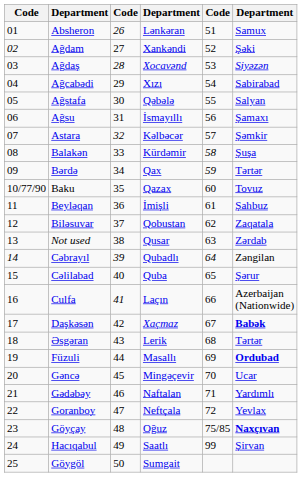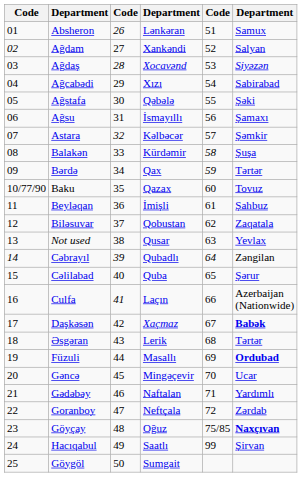 <table class="wikitable">
 <tr>
 <th>Code</th>
 <th>Department</th>
 <th>Code</th>
 <th>Department</th>
 <th>Code</th>
 <th>Department</th>
 </tr>
 <tr>
 <td>01</td>
 <td><a href='#'>Absheron</a></td>
 <td><em>26</em></td>
 <td><a href='#'>Lənkəran</a></td>
 <td>51</td>
 <td><a href='#'>Samux</a></td>
 </tr>
 <tr>
 <td><em>02</em></td>
 <td><a href='#'>Ağdam</a></td>
 <td>27</td>
 <td><a href='#'>Xankəndi</a></td>
 <td>52</td>
-<td><a href='#'>Şəki</a></td>
+<td><a href='#'>Salyan</a></td>
 </tr>
 <tr>
 <td>03</td>
 <td><a href='#'>Ağdaş</a></td>
 <td><em>28</em></td>
 <td><a href='#'><em>Xocavənd</em></a></td>
 <td>53</td>
 <td><em><a href='#'>Siyəzən</a></em></td>
 </tr>
 <tr>
 <td>04</td>
 <td><a href='#'>Ağcabədi</a></td>
 <td>29</td>
 <td><a href='#'>Xızı</a></td>
 <td>54</td>
 <td><a href='#'>Sabirabad</a></td>
 </tr>
 <tr>
 <td>05</td>
 <td><a href='#'>Ağstafa</a></td>
 <td>30</td>
 <td><a href='#'>Qəbələ</a></td>
 <td>55</td>
-<td><a href='#'>Salyan</a></td>
+<td><a href='#'>Şəki</a></td>
 </tr>
 <tr>
 <td>06</td>
 <td><a href='#'>Ağsu</a></td>
 <td>31</td>
 <td><a href='#'>İsmayıllı</a></td>
 <td>56</td>
 <td><a href='#'>Şamaxı</a></td>
 </tr>
 <tr>
 <td>07</td>
 <td><a href='#'>Astara</a></td>
 <td><em>32</em></td>
 <td><a href='#'>Kəlbəcər</a></td>
 <td>57</td>
 <td><a href='#'>Şəmkir</a></td>
 </tr>
 <tr>
 <td>08</td>
 <td><a href='#'>Balakən</a></td>
 <td>33</td>
 <td><a href='#'>Kürdəmir</a></td>
 <td><em>58</em></td>
 <td><a href='#'>Şuşa</a></td>
 </tr>
 <tr>
 <td>09</td>
 <td><a href='#'>Bərdə</a></td>
 <td>34</td>
 <td><a href='#'>Qax</a></td>
 <td><em>59</em></td>
 <td><a href='#'>Tərtər</a></td>
 </tr>
 <tr>
 <td>10/77/90</td>
 <td>Baku</td>
 <td>35</td>
 <td><a href='#'>Qazax</a></td>
 <td>60</td>
 <td><a href='#'>Tovuz</a></td>
 </tr>
 <tr>
 <td>11</td>
 <td><a href='#'>Beyləqan</a></td>
 <td>36</td>
 <td><a href='#'>İmişli</a></td>
 <td>61</td>
 <td><a href='#'>Şahbuz</a></td>
 </tr>
 <tr>
 <td>12</td>
 <td><a href='#'>Biləsuvar</a></td>
 <td>37</td>
 <td><a href='#'>Qobustan</a></td>
 <td>62</td>
 <td><a href='#'>Zaqatala</a></td>
 </tr>
 <tr>
 <td>13</td>
 <td><em>Not used</em></td>
 <td>38</td>
 <td><a href='#'>Qusar</a></td>
 <td>63</td>
-<td><a href='#'>Zərdab</a></td>
+<td><a href='#'>Yevlax</a></td>
 </tr>
 <tr>
 <td><em>14</em></td>
 <td><a href='#'>Cəbrayıl</a></td>
 <td><em>39</em></td>
 <td><a href='#'>Qubadlı</a></td>
 <td><em>64</em></td>
 <td>Zəngilan</td>
 </tr>
 <tr>
 <td>15</td>
 <td><a href='#'>Cəlilabad</a></td>
 <td>40</td>
 <td><a href='#'>Quba</a></td>
 <td>65</td>
 <td><a href='#'>Şərur</a></td>
 </tr>
 <tr>
 <td>16</td>
 <td><a href='#'>Culfa</a></td>
 <td><em>41</em></td>
 <td><a href='#'>Laçın</a></td>
 <td>66</td>
 <td>Azerbaijan<br>(Nationwide)</td>
 </tr>
 <tr>
 <td>17</td>
 <td><a href='#'>Daşkəsən</a></td>
 <td>42</td>
 <td><em><a href='#'>Xaçmaz</a></em></td>
 <td>67</td>
 <td><a href='#'><strong>Babək</strong></a></td>
 </tr>
 <tr>
 <td>18</td>
 <td><a href='#'>Əsgəran</a></td>
 <td>43</td>
 <td><a href='#'>Lerik</a></td>
 <td>68</td>
 <td><a href='#'>Tərtər</a></td>
 </tr>
 <tr>
 <td>19</td>
 <td><a href='#'>Füzuli</a></td>
 <td>44</td>
 <td><a href='#'>Masallı</a></td>
 <td>69</td>
 <td><a href='#'><strong>Ordubad</strong></a></td>
 </tr>
 <tr>
 <td>20</td>
 <td><a href='#'>Gəncə</a></td>
 <td>45</td>
 <td><a href='#'>Mingəçevir</a></td>
 <td>70</td>
 <td><a href='#'>Ucar</a></td>
 </tr>
 <tr>
 <td>21</td>
 <td><a href='#'>Gədəbəy</a></td>
 <td>46</td>
 <td><a href='#'>Naftalan</a></td>
 <td>71</td>
 <td><a href='#'>Yardımlı</a></td>
 </tr>
 <tr>
 <td>22</td>
 <td><a href='#'>Goranboy</a></td>
 <td>47</td>
 <td><a href='#'>Neftçala</a></td>
 <td>72</td>
-<td><a href='#'>Yevlax</a></td>
+<td><a href='#'>Zərdab</a></td>
 </tr>
 <tr>
 <td>23</td>
 <td><a href='#'>Göyçay</a></td>
 <td>48</td>
 <td><a href='#'>Oğuz</a></td>
 <td>75/85</td>
 <td><a href='#'><strong>Naxçıvan</strong></a></td>
 </tr>
 <tr>
 <td>24</td>
 <td><a href='#'>Hacıqabul</a></td>
 <td>49</td>
 <td><a href='#'>Saatlı</a></td>
 <td>99</td>
 <td><a href='#'>Şirvan</a></td>
 </tr>
 <tr>
 <td>25</td>
 <td><a href='#'>Göygöl</a></td>
 <td>50</td>
 <td><a href='#'>Sumgait</a></td>
 <td></td>
 <td></td>
 </tr>
 </table>
